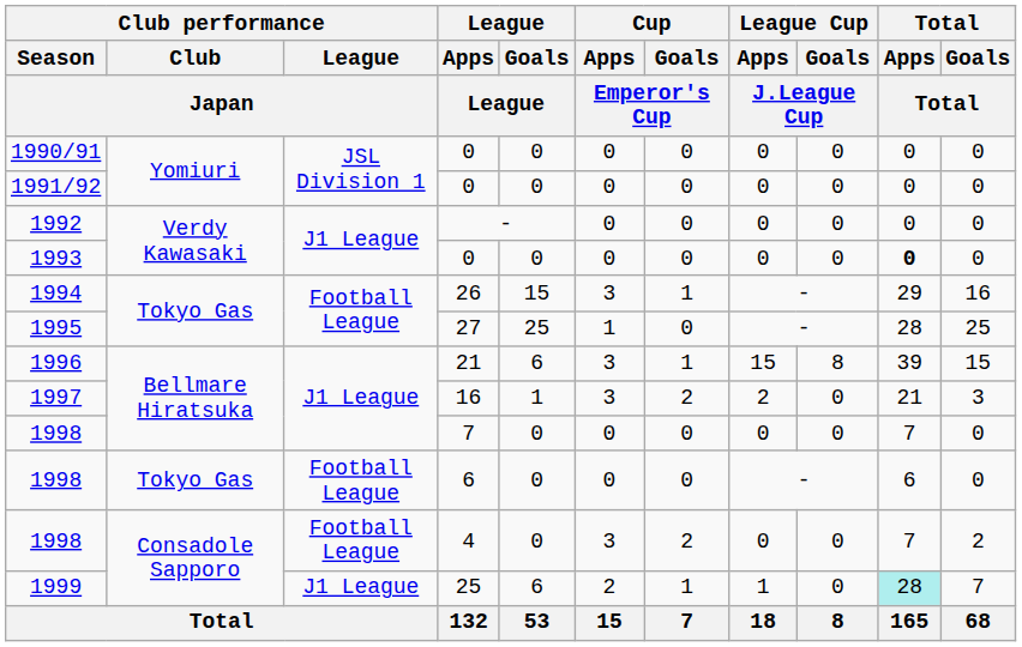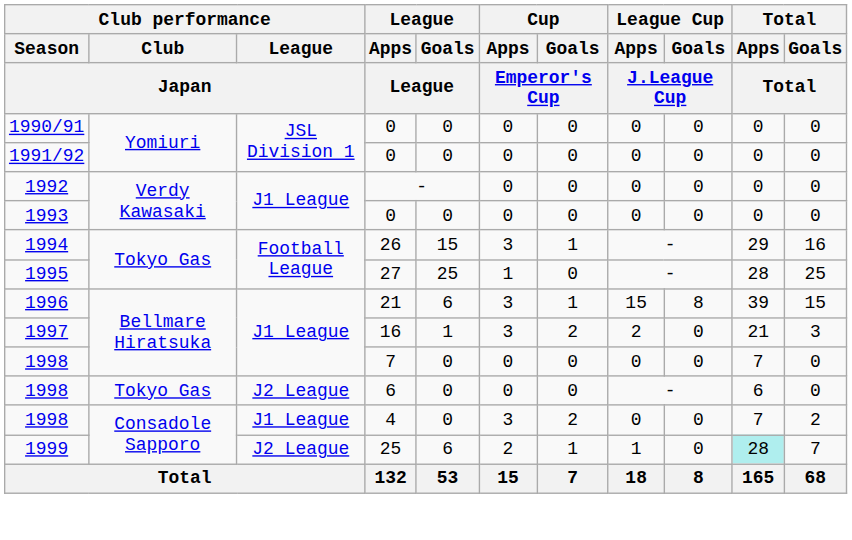 <table class="wikitable" style="text-align:center;">
 <tr>
 <th colspan=3>Club performance</th>
 <th colspan=2>League</th>
 <th colspan=2>Cup</th>
 <th colspan=2>League Cup</th>
 <th colspan=2>Total</th>
 </tr>
 <tr>
 <th>Season</th>
 <th>Club</th>
 <th>League</th>
 <th>Apps</th>
 <th>Goals</th>
 <th>Apps</th>
 <th>Goals</th>
 <th>Apps</th>
 <th>Goals</th>
 <th>Apps</th>
 <th>Goals</th>
 </tr>
 <tr>
 <th colspan=3>Japan</th>
 <th colspan=2>League</th>
 <th colspan=2><a href='#'>Emperor's Cup</a></th>
 <th colspan=2><a href='#'>J.League Cup</a></th>
 <th colspan=2>Total</th>
 </tr>
 <tr>
 <td><a href='#'>1990/91</a></td>
 <td rowspan=2><a href='#'>Yomiuri</a></td>
 <td rowspan=2><a href='#'>JSL Division 1</a></td>
 <td>0</td>
 <td>0</td>
 <td>0</td>
 <td>0</td>
 <td>0</td>
 <td>0</td>
 <td>0</td>
 <td>0</td>
 </tr>
 <tr>
 <td><a href='#'>1991/92</a></td>
 <td>0</td>
 <td>0</td>
 <td>0</td>
 <td>0</td>
 <td>0</td>
 <td>0</td>
 <td>0</td>
 <td>0</td>
 </tr>
 <tr>
 <td><a href='#'>1992</a></td>
 <td rowspan=2><a href='#'>Verdy Kawasaki</a></td>
 <td rowspan=2><a href='#'>J1 League</a></td>
 <td colspan=2>-</td>
 <td>0</td>
 <td>0</td>
 <td>0</td>
 <td>0</td>
 <td>0</td>
 <td>0</td>
 </tr>
 <tr>
 <td><a href='#'>1993</a></td>
 <td>0</td>
 <td>0</td>
 <td>0</td>
 <td>0</td>
 <td>0</td>
 <td>0</td>
-<td><strong>0</strong></td>
+<td>0</td>
 <td>0</td>
 </tr>
 <tr>
 <td><a href='#'>1994</a></td>
 <td rowspan=2><a href='#'>Tokyo Gas</a></td>
 <td rowspan=2><a href='#'>Football League</a></td>
 <td>26</td>
 <td>15</td>
 <td>3</td>
 <td>1</td>
 <td colspan=2>-</td>
 <td>29</td>
 <td>16</td>
 </tr>
 <tr>
 <td><a href='#'>1995</a></td>
 <td>27</td>
 <td>25</td>
 <td>1</td>
 <td>0</td>
 <td colspan=2>-</td>
 <td>28</td>
 <td>25</td>
 </tr>
 <tr>
 <td><a href='#'>1996</a></td>
 <td rowspan=3><a href='#'>Bellmare Hiratsuka</a></td>
 <td rowspan=3><a href='#'>J1 League</a></td>
 <td>21</td>
 <td>6</td>
 <td>3</td>
 <td>1</td>
 <td>15</td>
 <td>8</td>
 <td>39</td>
 <td>15</td>
 </tr>
 <tr>
 <td><a href='#'>1997</a></td>
 <td>16</td>
 <td>1</td>
 <td>3</td>
 <td>2</td>
 <td>2</td>
 <td>0</td>
 <td>21</td>
 <td>3</td>
 </tr>
 <tr>
 <td><a href='#'>1998</a></td>
 <td>7</td>
 <td>0</td>
 <td>0</td>
 <td>0</td>
 <td>0</td>
 <td>0</td>
 <td>7</td>
 <td>0</td>
 </tr>
 <tr>
 <td><a href='#'>1998</a></td>
 <td><a href='#'>Tokyo Gas</a></td>
-<td><a href='#'>Football League</a></td>
+<td><a href='#'>J2 League</a></td>
 <td>6</td>
 <td>0</td>
 <td>0</td>
 <td>0</td>
 <td colspan=2>-</td>
 <td>6</td>
 <td>0</td>
 </tr>
 <tr>
 <td><a href='#'>1998</a></td>
 <td rowspan=2><a href='#'>Consadole Sapporo</a></td>
-<td><a href='#'>Football League</a></td>
+<td><a href='#'>J1 League</a></td>
 <td>4</td>
 <td>0</td>
 <td>3</td>
 <td>2</td>
 <td>0</td>
 <td>0</td>
 <td>7</td>
 <td>2</td>
 </tr>
 <tr>
 <td><a href='#'>1999</a></td>
-<td><a href='#'>J1 League</a></td>
+<td><a href='#'>J2 League</a></td>
 <td>25</td>
 <td>6</td>
 <td>2</td>
 <td>1</td>
 <td>1</td>
 <td>0</td>
 <td style="background: paleturquoise;">28</td>
 <td>7</td>
 </tr>
 <tr>
 <th colspan=3>Total</th>
 <th>132</th>
 <th>53</th>
 <th>15</th>
 <th>7</th>
 <th>18</th>
 <th>8</th>
 <th>165</th>
 <th>68</th>
 </tr>
 </table>
